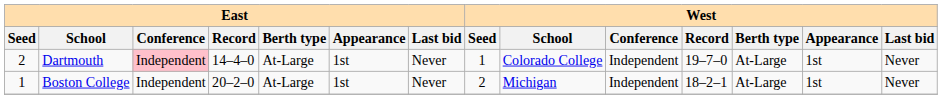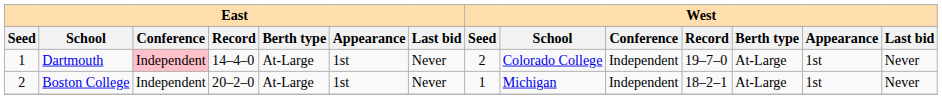 <table class="wikitable">
 <tr>
 <th colspan="7" style="background:#ffdead;">East</th>
 <th colspan="7" style="background:#ffdead;">West</th>
 </tr>
 <tr>
 <th>Seed</th>
 <th>School</th>
 <th>Conference</th>
 <th>Record</th>
 <th>Berth type</th>
 <th>Appearance</th>
 <th>Last bid</th>
 <th>Seed</th>
 <th>School</th>
 <th>Conference</th>
 <th>Record</th>
 <th>Berth type</th>
 <th>Appearance</th>
 <th>Last bid</th>
 </tr>
 <tr>
-<td align=center>2</td>
+<td align=center>1</td>
 <td><a href='#'>Dartmouth</a></td>
 <td style="background: pink;">Independent</td>
 <td>14–4–0</td>
 <td>At-Large</td>
 <td>1st</td>
 <td>Never</td>
-<td align=center>1</td>
+<td align=center>2</td>
 <td><a href='#'>Colorado College</a></td>
 <td>Independent</td>
 <td>19–7–0</td>
 <td>At-Large</td>
 <td>1st</td>
 <td>Never</td>
 </tr>
 <tr>
-<td align=center>1</td>
+<td align=center>2</td>
 <td><a href='#'>Boston College</a></td>
 <td>Independent</td>
 <td>20–2–0</td>
 <td>At-Large</td>
 <td>1st</td>
 <td>Never</td>
-<td align=center>2</td>
+<td align=center>1</td>
 <td><a href='#'>Michigan</a></td>
 <td>Independent</td>
 <td>18–2–1</td>
 <td>At-Large</td>
 <td>1st</td>
 <td>Never</td>
 </tr>
 <tr>
 </tr>
 </table>
